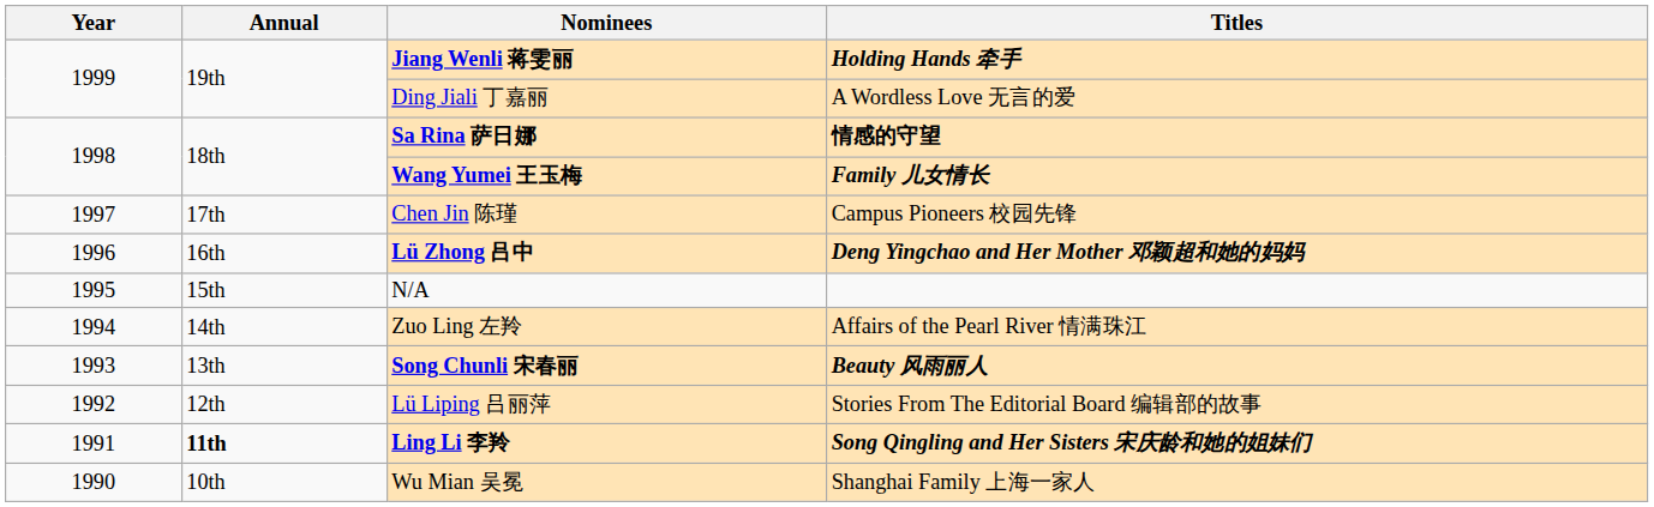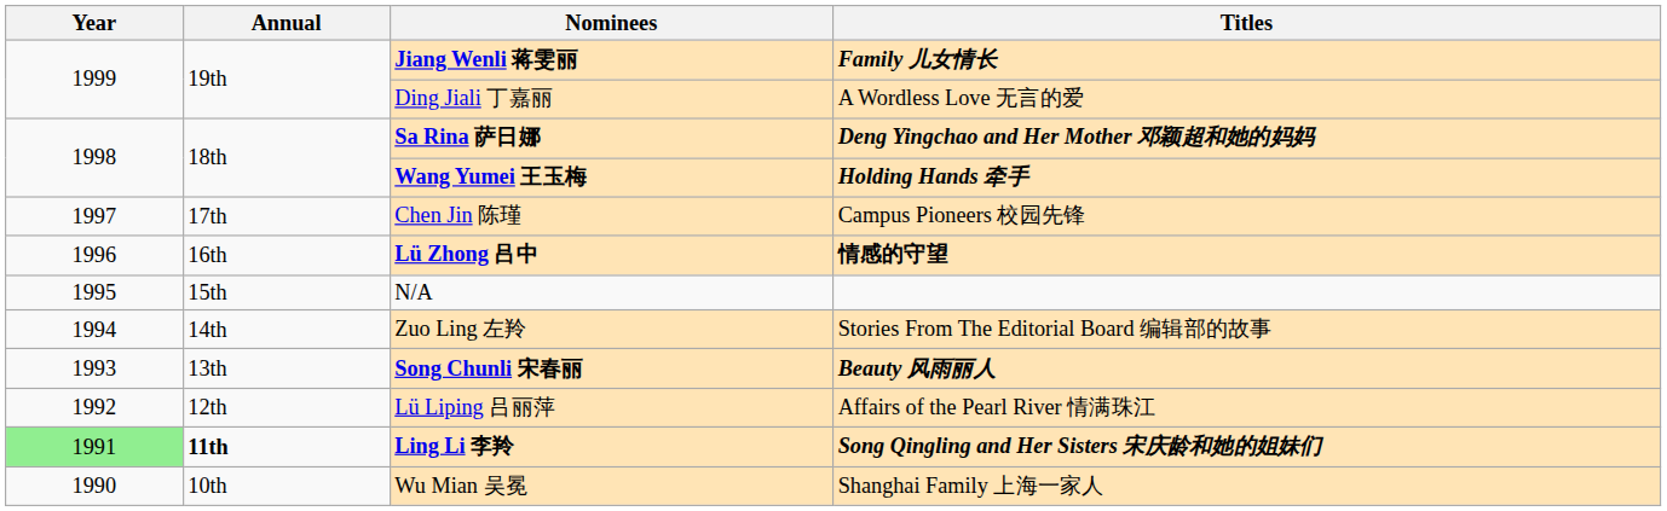 <table class="wikitable" width="95%" align="center">
 <tr>
 <th width="6%">Year</th>
 <th width="7%">Annual</th>
 <th width="15%">Nominees</th>
 <th width="28%">Titles</th>
 </tr>
 <tr>
 <td rowspan="2" style="text-align:center;">1999</td>
 <td rowspan="2">19th</td>
 <td style="background:#FFE4B5;"><strong><a href='#'>Jiang Wenli</a> 蒋雯丽</strong></td>
-<td style="background:#FFE4B5;"><strong><em>Holding Hands<em> 牵手<strong></td>
+<td style="background:#FFE4B5;"><strong><em>Family<em> 儿女情长<strong></td>
 </tr>
 <tr>
 <td style="background:#FFE4B5;"></strong><a href='#'>Ding Jiali</a> 丁嘉丽<strong></td>
 <td style="background:#FFE4B5;"></em></strong>A Wordless Love</em> 无言的爱</strong></td>
 </tr>
 <tr>
 <td rowspan="2" style="text-align:center;">1998</td>
 <td rowspan="2">18th</td>
 <td style="background:#FFE4B5;"><strong><a href='#'>Sa Rina</a> 萨日娜</strong></td>
-<td style="background:#FFE4B5;"><strong>情感的守望</strong></td>
+<td style="background:#FFE4B5;"><strong><em>Deng Yingchao and Her Mother<em> 邓颖超和她的妈妈<strong></td>
 </tr>
 <tr>
 <td style="background:#FFE4B5;"><strong><a href='#'>Wang Yumei</a> 王玉梅</strong></td>
-<td style="background:#FFE4B5;"><strong><em>Family<em> 儿女情长<strong></td>
+<td style="background:#FFE4B5;"><strong><em>Holding Hands<em> 牵手<strong></td>
 </tr>
 <tr>
 <td rowspan="1" style="text-align:center;">1997</td>
 <td rowspan="1">17th</td>
 <td style="background:#FFE4B5;"></strong><a href='#'>Chen Jin</a> 陈瑾<strong></td>
 <td style="background:#FFE4B5;"></em></strong>Campus Pioneers</em> 校园先锋</strong></td>
 </tr>
 <tr>
 <td rowspan="1" style="text-align:center;">1996</td>
 <td rowspan="1">16th</td>
 <td style="background:#FFE4B5;"><strong><a href='#'>Lü Zhong</a> 吕中</strong></td>
-<td style="background:#FFE4B5;"><strong><em>Deng Yingchao and Her Mother<em> 邓颖超和她的妈妈<strong></td>
+<td style="background:#FFE4B5;"><strong>情感的守望</strong></td>
 </tr>
 <tr>
 <td rowspan="1" style="text-align:center;">1995</td>
 <td rowspan="1">15th</td>
 <td>N/A</td>
 <td></td>
 </tr>
 <tr>
 <td rowspan="1" style="text-align:center;">1994</td>
 <td rowspan="1">14th</td>
 <td style="background:#FFE4B5;"></strong>Zuo Ling 左羚<strong></td>
-<td style="background:#FFE4B5;"></em></strong>Affairs of the Pearl River</em> 情满珠江</strong></td>
+<td style="background:#FFE4B5;"></em></strong>Stories From The Editorial Board</em> 编辑部的故事</strong></td>
 </tr>
 <tr>
 <td rowspan="1" style="text-align:center;">1993</td>
 <td rowspan="1">13th</td>
 <td style="background:#FFE4B5;"><strong><a href='#'>Song Chunli</a> 宋春丽</strong></td>
 <td style="background:#FFE4B5;"><strong><em>Beauty<em> 风雨丽人<strong></td>
 </tr>
 <tr>
 <td rowspan="1" style="text-align:center;">1992</td>
 <td rowspan="1">12th</td>
 <td style="background:#FFE4B5;"></strong><a href='#'>Lü Liping</a> 吕丽萍<strong></td>
-<td style="background:#FFE4B5;"></em></strong>Stories From The Editorial Board</em> 编辑部的故事</strong></td>
+<td style="background:#FFE4B5;"></em></strong>Affairs of the Pearl River</em> 情满珠江</strong></td>
 </tr>
 <tr>
-<td rowspan="1" style="text-align:center;">1991</td>
+<td rowspan="1" style="background: lightgreen; text-align:center;">1991</td>
 <td rowspan="1"><strong>11th</strong></td>
 <td style="background:#FFE4B5;"><strong><a href='#'>Ling Li</a> 李羚</strong></td>
 <td style="background:#FFE4B5;"><strong><em>Song Qingling and Her Sisters<em> 宋庆龄和她的姐妹们<strong></td>
 </tr>
 <tr>
 <td rowspan="1" style="text-align:center;">1990</td>
 <td rowspan="1">10th</td>
 <td style="background:#FFE4B5;"></strong>Wu Mian 吴冕<strong></td>
 <td style="background:#FFE4B5;"></em></strong>Shanghai Family</em> 上海一家人</strong></td>
 </tr>
 </table>
